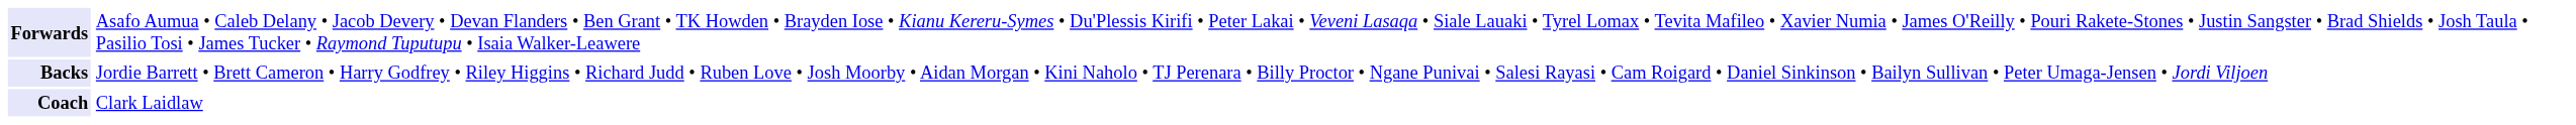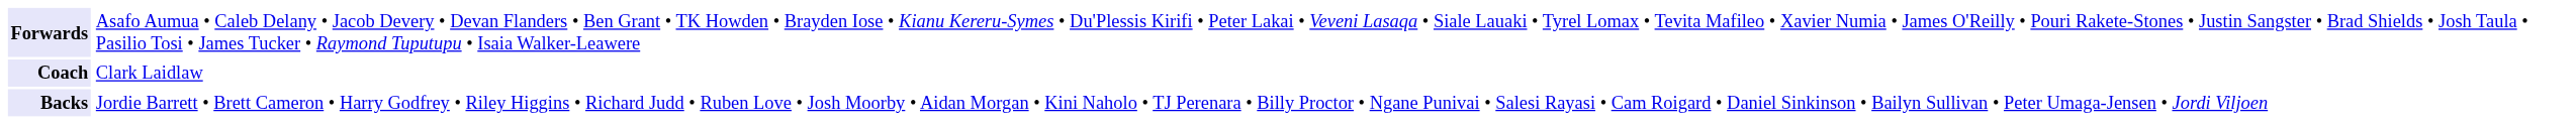 <table cellpadding="2" style="border:1px solid white;font-size:90%">
 <tr>
 <td style="text-align:right" bgcolor="lavender"><strong>Forwards</strong></td>
 <td style="text-align:left"><a href='#'>Asafo Aumua</a> • <a href='#'>Caleb Delany</a> • <a href='#'>Jacob Devery</a> • <a href='#'>Devan Flanders</a> • <a href='#'>Ben Grant</a> • <a href='#'>TK Howden</a> • <a href='#'>Brayden Iose</a> • <em><a href='#'>Kianu Kereru-Symes</a></em> • <a href='#'>Du'Plessis Kirifi</a> • <a href='#'>Peter Lakai</a> • <em><a href='#'>Veveni Lasaqa</a></em> • <a href='#'>Siale Lauaki</a> • <a href='#'>Tyrel Lomax</a> • <a href='#'>Tevita Mafileo</a> • <a href='#'>Xavier Numia</a> • <a href='#'>James O'Reilly</a> • <a href='#'>Pouri Rakete-Stones</a> • <a href='#'>Justin Sangster</a> • <a href='#'>Brad Shields</a> • <a href='#'>Josh Taula</a> • <a href='#'>Pasilio Tosi</a> • <a href='#'>James Tucker</a> • <em><a href='#'>Raymond Tuputupu</a></em> • <a href='#'>Isaia Walker-Leawere</a></td>
 </tr>
 <tr>
+<td style="text-align:right" bgcolor="lavender"><strong>Coach</strong></td>
+<td style="text-align:left"><a href='#'>Clark Laidlaw</a></td>
+</tr>
+<tr>
 <td style="text-align:right" bgcolor="lavender"><strong>Backs</strong></td>
 <td style="text-align:left"><a href='#'>Jordie Barrett</a> • <a href='#'>Brett Cameron</a> • <a href='#'>Harry Godfrey</a> • <a href='#'>Riley Higgins</a> • <a href='#'>Richard Judd</a> • <a href='#'>Ruben Love</a> • <a href='#'>Josh Moorby</a> • <a href='#'>Aidan Morgan</a> • <a href='#'>Kini Naholo</a> • <a href='#'>TJ Perenara</a> • <a href='#'>Billy Proctor</a> • <a href='#'>Ngane Punivai</a> • <a href='#'>Salesi Rayasi</a> • <a href='#'>Cam Roigard</a> • <a href='#'>Daniel Sinkinson</a> • <a href='#'>Bailyn Sullivan</a> • <a href='#'>Peter Umaga-Jensen</a> • <em><a href='#'>Jordi Viljoen</a></em></td>
 </tr>
-<tr>
-<td style="text-align:right" bgcolor="lavender"><strong>Coach</strong></td>
-<td style="text-align:left"><a href='#'>Clark Laidlaw</a></td>
-</tr>
 </table>
